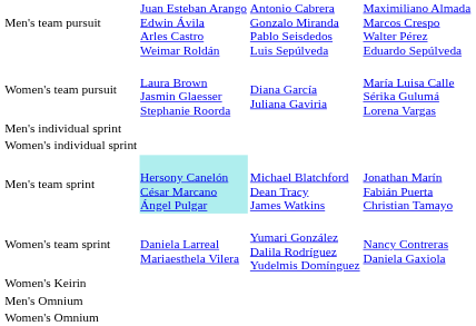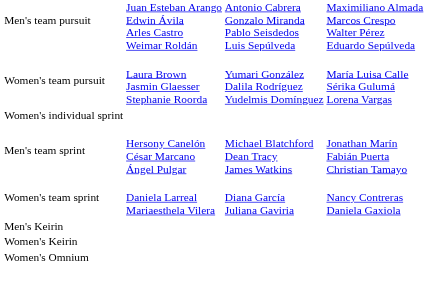 <table>
 <tr>
 <td>Men's team pursuit<br></td>
 <td><br><a href='#'>Juan Esteban Arango</a><br><a href='#'>Edwin Ávila</a><br><a href='#'>Arles Castro</a><br><a href='#'>Weimar Roldán</a></td>
 <td><br><a href='#'>Antonio Cabrera</a><br><a href='#'>Gonzalo Miranda</a><br><a href='#'>Pablo Seisdedos</a><br><a href='#'>Luis Sepúlveda</a></td>
 <td><br><a href='#'>Maximiliano Almada</a><br><a href='#'>Marcos Crespo</a><br><a href='#'>Walter Pérez</a><br><a href='#'>Eduardo Sepúlveda</a></td>
 </tr>
 <tr>
 <td>Women's team pursuit<br></td>
 <td><br><a href='#'>Laura Brown</a><br><a href='#'>Jasmin Glaesser</a><br><a href='#'>Stephanie Roorda</a></td>
-<td><br><a href='#'>Diana García</a><br><a href='#'>Juliana Gaviria</a></td>
+<td><br><a href='#'>Yumari González</a><br><a href='#'>Dalila Rodríguez</a><br><a href='#'>Yudelmis Domínguez</a></td>
 <td><br><a href='#'>María Luisa Calle</a><br><a href='#'>Sérika Gulumá</a><br><a href='#'>Lorena Vargas</a></td>
-</tr>
-<tr>
-<td>Men's individual sprint<br></td>
-<td></td>
-<td></td>
-<td></td>
 </tr>
 <tr>
 <td>Women's individual sprint<br></td>
 <td></td>
 <td></td>
 <td></td>
 </tr>
 <tr>
 <td>Men's team sprint<br></td>
-<td style="background: paleturquoise;"><br><a href='#'>Hersony Canelón</a><br><a href='#'>César Marcano</a><br><a href='#'>Ángel Pulgar</a></td>
+<td><br><a href='#'>Hersony Canelón</a><br><a href='#'>César Marcano</a><br><a href='#'>Ángel Pulgar</a></td>
 <td><br><a href='#'>Michael Blatchford</a><br><a href='#'>Dean Tracy</a><br><a href='#'>James Watkins</a></td>
 <td><br><a href='#'>Jonathan Marín</a><br><a href='#'>Fabián Puerta</a><br><a href='#'>Christian Tamayo</a></td>
 </tr>
 <tr>
 <td>Women's team sprint<br></td>
 <td><br><a href='#'>Daniela Larreal</a><br><a href='#'>Mariaesthela Vilera</a></td>
-<td><br><a href='#'>Yumari González</a><br><a href='#'>Dalila Rodríguez</a><br><a href='#'>Yudelmis Domínguez</a></td>
+<td><br><a href='#'>Diana García</a><br><a href='#'>Juliana Gaviria</a></td>
 <td><br><a href='#'>Nancy Contreras</a><br><a href='#'>Daniela Gaxiola</a></td>
 </tr>
 <tr>
-<td>Women's Keirin<br></td>
+<td>Men's Keirin<br></td>
 <td></td>
 <td></td>
 <td></td>
 </tr>
 <tr>
-<td>Men's Omnium<br></td>
+<td>Women's Keirin<br></td>
 <td></td>
 <td></td>
 <td></td>
 </tr>
 <tr>
 <td>Women's Omnium<br></td>
 <td></td>
 <td></td>
 <td></td>
 </tr>
 </table>
